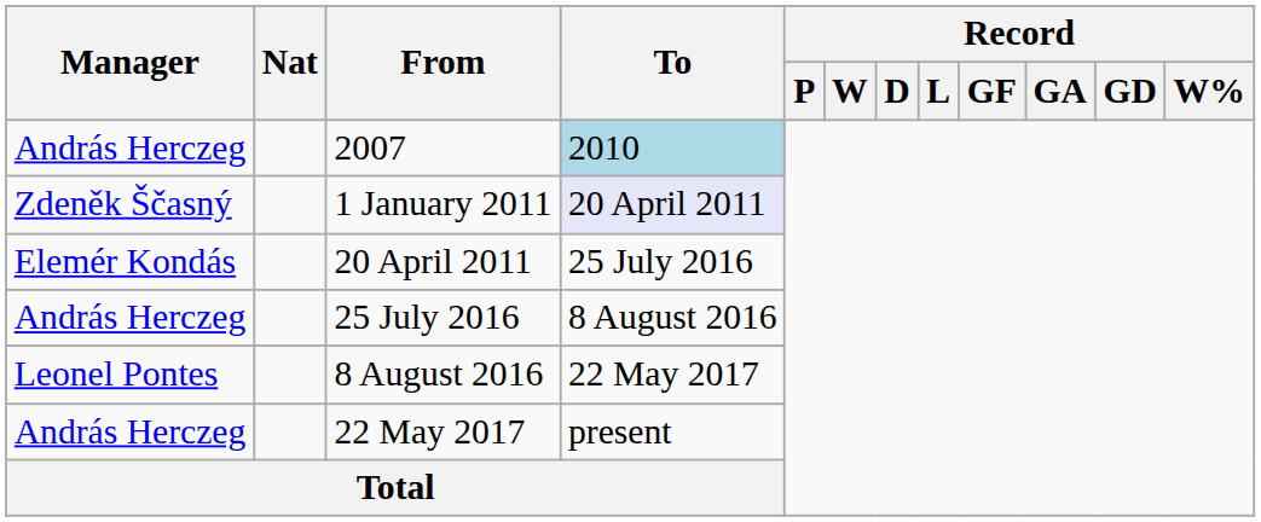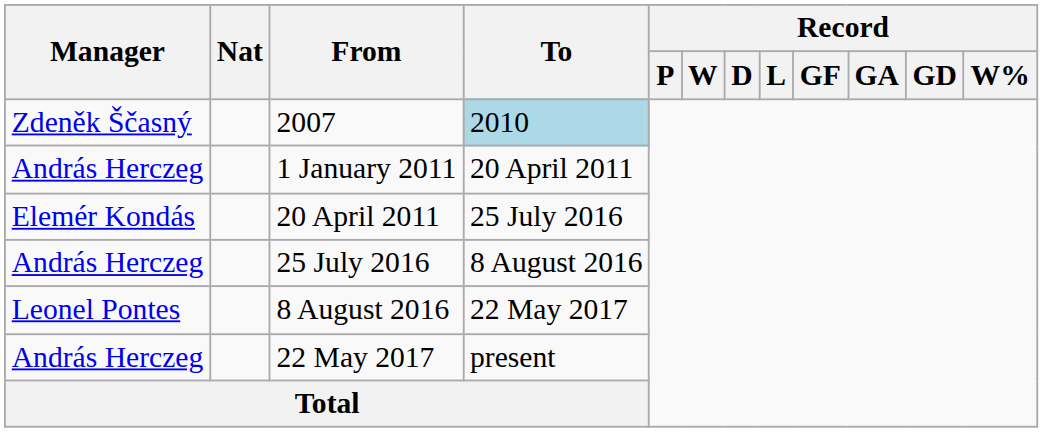 <table class="wikitable" style="text-align: center">
 <tr>
 <th rowspan="2">Manager</th>
 <th rowspan="2">Nat</th>
 <th rowspan="2">From</th>
 <th rowspan="2">To</th>
 <th colspan="8">Record</th>
 </tr>
 <tr>
 <th>P</th>
 <th>W</th>
 <th>D</th>
 <th>L</th>
 <th>GF</th>
 <th>GA</th>
 <th>GD</th>
 <th>W%</th>
 </tr>
 <tr>
-<td align=left><a href='#'>András Herczeg</a></td>
+<td align=left><a href='#'>Zdeněk Ščasný</a></td>
 <td></td>
 <td align=left>2007</td>
 <td align=left style="background: lightblue;">2010<br></td>
 </tr>
 <tr>
-<td align=left><a href='#'>Zdeněk Ščasný</a></td>
+<td align=left><a href='#'>András Herczeg</a></td>
 <td></td>
 <td align=left>1 January 2011</td>
-<td align=left style="background: lavender;">20 April 2011<br></td>
+<td align=left>20 April 2011<br></td>
 </tr>
 <tr>
 <td align=left><a href='#'>Elemér Kondás</a></td>
 <td></td>
 <td align=left>20 April 2011</td>
 <td align=left>25 July 2016<br></td>
 </tr>
 <tr>
 <td align=left><a href='#'>András Herczeg</a></td>
 <td></td>
 <td align=left>25 July 2016</td>
 <td align=left>8 August 2016<br></td>
 </tr>
 <tr>
 <td align=left><a href='#'>Leonel Pontes</a></td>
 <td></td>
 <td align=left>8 August 2016</td>
 <td align=left>22 May 2017<br></td>
 </tr>
 <tr>
 <td align=left><a href='#'>András Herczeg</a></td>
 <td></td>
 <td align=left>22 May 2017</td>
 <td align=left>present<br></td>
 </tr>
 <tr>
 <th colspan="4">Total<br></th>
 </tr>
 </table>
